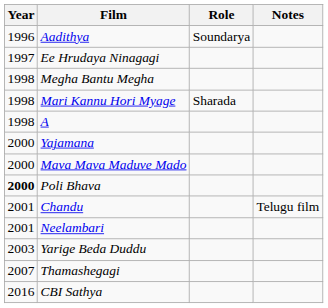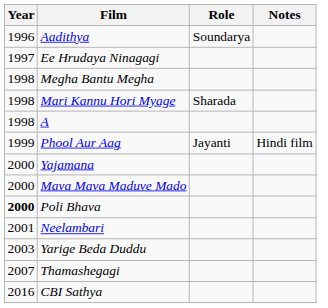 <table class="wikitable sortable">
 <tr>
 <th>Year</th>
 <th>Film</th>
 <th>Role</th>
 <th class="unsortable">Notes</th>
 </tr>
 <tr>
 <td>1996</td>
 <td><em><a href='#'>Aadithya</a></em></td>
 <td>Soundarya</td>
 <td></td>
 </tr>
 <tr>
 <td>1997</td>
 <td><em>Ee Hrudaya Ninagagi</em></td>
 <td></td>
 <td></td>
 </tr>
 <tr>
 <td>1998</td>
 <td><em>Megha Bantu Megha</em></td>
 <td></td>
 <td></td>
 </tr>
 <tr>
 <td>1998</td>
 <td><em><a href='#'>Mari Kannu Hori Myage</a></em></td>
 <td>Sharada</td>
 <td></td>
 </tr>
 <tr>
 <td>1998</td>
 <td><em><a href='#'>A</a></em></td>
 <td></td>
 <td></td>
 </tr>
 <tr>
+<td>1999</td>
+<td><em><a href='#'>Phool Aur Aag</a></em></td>
+<td>Jayanti</td>
+<td>Hindi film</td>
+</tr>
+<tr>
 <td>2000</td>
 <td><em><a href='#'>Yajamana</a></em></td>
 <td></td>
 <td></td>
 </tr>
 <tr>
 <td>2000</td>
 <td><em><a href='#'>Mava Mava Maduve Mado</a></em></td>
 <td></td>
 <td></td>
 </tr>
 <tr>
 <td><strong>2000</strong></td>
 <td><em>Poli Bhava</em></td>
 <td></td>
 <td></td>
-</tr>
-<tr>
-<td>2001</td>
-<td><a href='#'><em>Chandu</em></a></td>
-<td></td>
-<td>Telugu film</td>
 </tr>
 <tr>
 <td>2001</td>
 <td><em><a href='#'>Neelambari</a></em></td>
 <td></td>
 <td></td>
 </tr>
 <tr>
 <td>2003</td>
 <td><em>Yarige Beda Duddu</em></td>
 <td></td>
 <td></td>
 </tr>
 <tr>
 <td>2007</td>
 <td><em>Thamashegagi</em></td>
 <td></td>
 <td></td>
 </tr>
 <tr>
 <td>2016</td>
 <td><em>CBI Sathya</em></td>
 <td></td>
 <td></td>
 </tr>
 </table>
